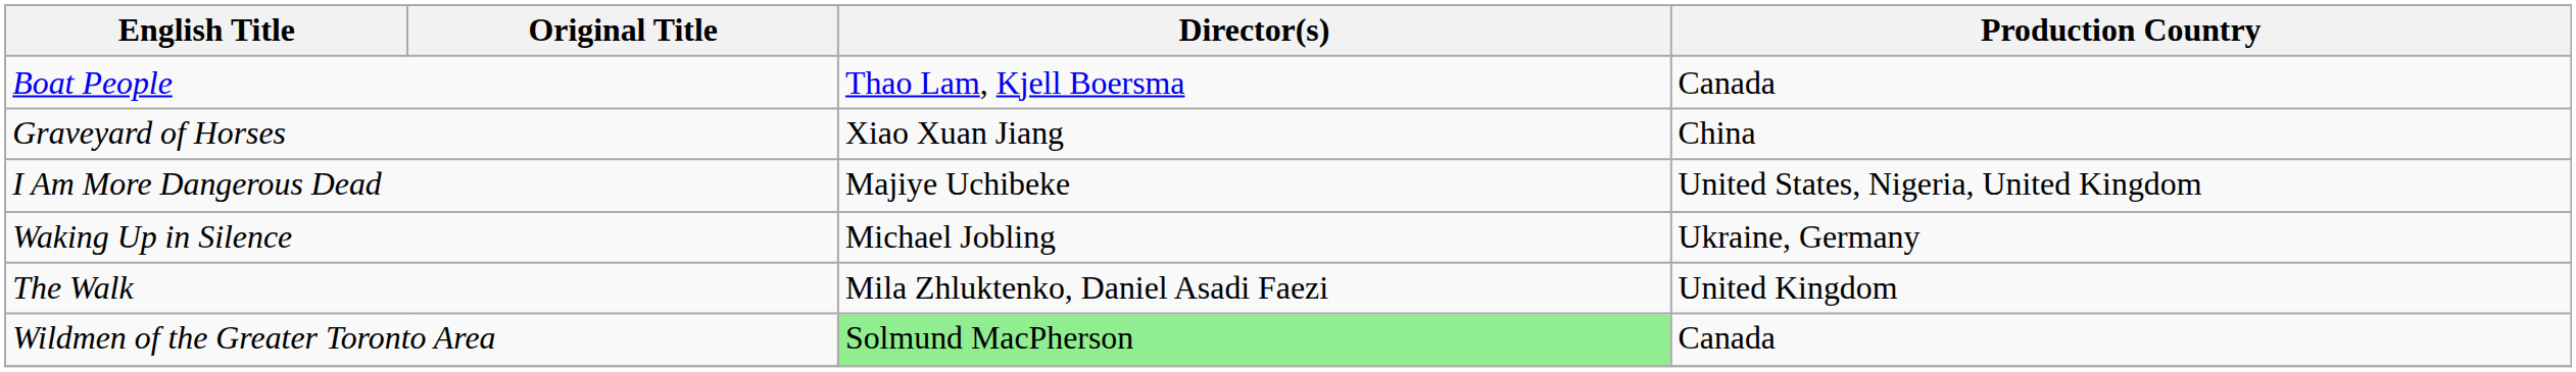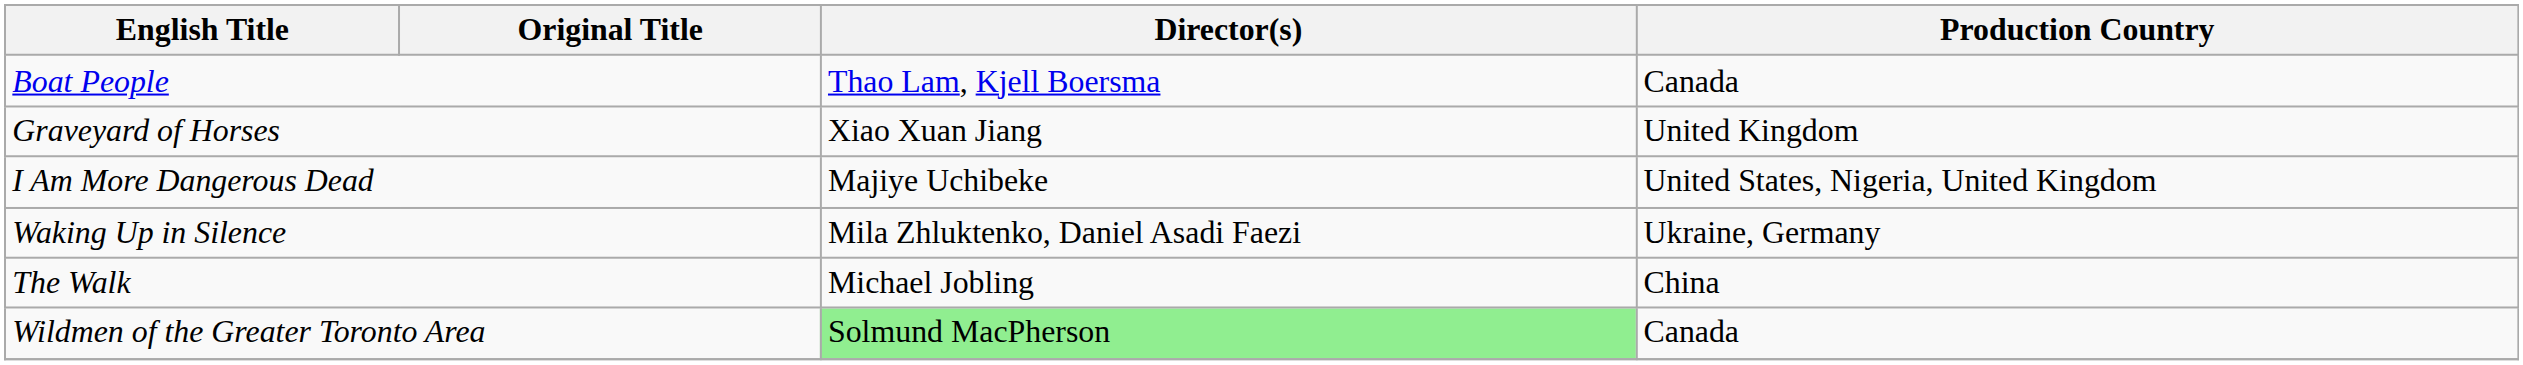 <table class="wikitable" style="width:100%; margin-bottom:4px">
 <tr>
 <th>English Title</th>
 <th>Original Title</th>
 <th>Director(s)</th>
 <th>Production Country</th>
 </tr>
 <tr>
 <td colspan="2"><em><a href='#'>Boat People</a></em></td>
 <td><a href='#'>Thao Lam</a>, <a href='#'>Kjell Boersma</a></td>
 <td>Canada</td>
 </tr>
 <tr>
 <td colspan="2"><em>Graveyard of Horses</em></td>
 <td>Xiao Xuan Jiang</td>
-<td>China</td>
+<td>United Kingdom</td>
 </tr>
 <tr>
 <td colspan="2"><em>I Am More Dangerous Dead</em></td>
 <td>Majiye Uchibeke</td>
 <td>United States, Nigeria, United Kingdom</td>
 </tr>
 <tr>
 <td colspan="2"><em>Waking Up in Silence</em></td>
-<td>Michael Jobling</td>
+<td>Mila Zhluktenko, Daniel Asadi Faezi</td>
 <td>Ukraine, Germany</td>
 </tr>
 <tr>
 <td colspan="2"><em>The Walk</em></td>
-<td>Mila Zhluktenko, Daniel Asadi Faezi</td>
-<td>United Kingdom</td>
+<td>Michael Jobling</td>
+<td>China</td>
 </tr>
 <tr>
 <td colspan="2"><em>Wildmen of the Greater Toronto Area</em></td>
 <td style="background: lightgreen;">Solmund MacPherson</td>
 <td>Canada</td>
 </tr>
 <tr>
 </tr>
 </table>
